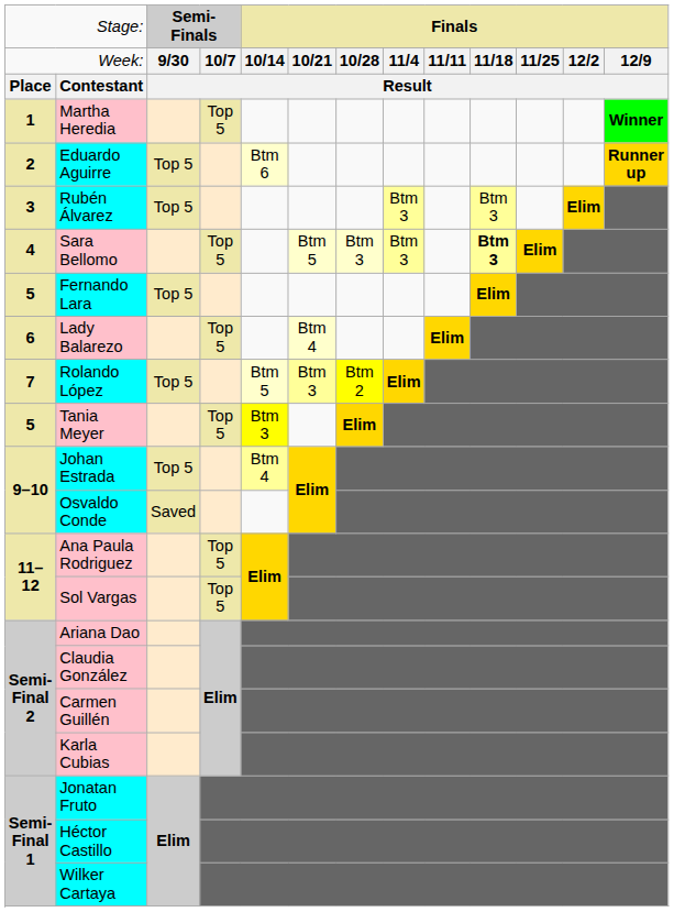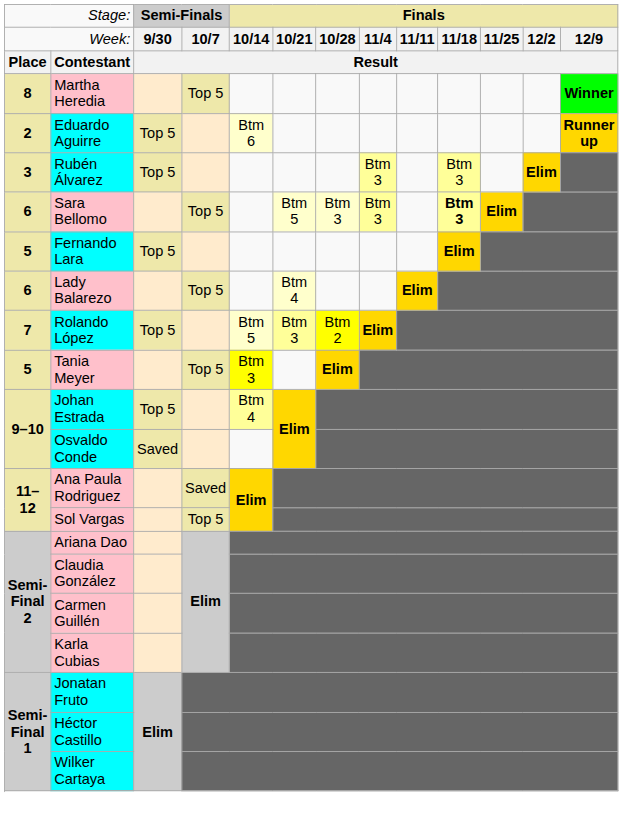 <table class="wikitable" style="margin: 1em auto;">
 <tr>
 <td colspan=2 align="right"><em>Stage:</em></td>
 <td colspan=2 bgcolor="#CCCCCC" align="center"><strong>Semi-Finals</strong></td>
 <td colspan=11 bgcolor="palegoldenrod" align="center"><strong>Finals</strong></td>
 </tr>
 <tr>
 <td colspan=2 align="right"><em>Week:</em></td>
 <th>9/30</th>
 <th>10/7</th>
 <th>10/14</th>
 <th>10/21</th>
 <th>10/28</th>
 <th>11/4</th>
 <th>11/11</th>
 <th>11/18</th>
 <th>11/25</th>
 <th>12/2</th>
 <th>12/9</th>
 </tr>
 <tr>
 <th>Place</th>
 <th>Contestant</th>
 <th colspan=15>Result</th>
 </tr>
 <tr>
-<td bgcolor="palegoldenrod" align="center"><strong>1</strong></td>
+<td bgcolor="palegoldenrod" align="center"><strong>8</strong></td>
 <td bgcolor="pink">Martha Heredia</td>
 <td bgcolor="#FFEBCD"></td>
 <td bgcolor="palegoldenrod" align="center">Top 5</td>
 <td></td>
 <td></td>
 <td></td>
 <td></td>
 <td></td>
 <td></td>
 <td></td>
 <td></td>
 <td align="center" bgcolor="lime"><strong>Winner</strong></td>
 </tr>
 <tr>
 <td bgcolor="palegoldenrod" align="center"><strong>2</strong></td>
 <td bgcolor="cyan">Eduardo Aguirre</td>
 <td bgcolor="palegoldenrod" align="center">Top 5</td>
 <td bgcolor="#FFEBCD"></td>
 <td bgcolor="#FFFFCC" align="center">Btm 6</td>
 <td></td>
 <td></td>
 <td></td>
 <td></td>
 <td></td>
 <td></td>
 <td></td>
 <td bgcolor="gold" align="center"><strong>Runner up</strong></td>
 </tr>
 <tr>
 <td bgcolor="palegoldenrod" align="center"><strong>3</strong></td>
 <td bgcolor="cyan">Rubén Álvarez</td>
 <td bgcolor="palegoldenrod" align="center">Top 5</td>
 <td bgcolor="#FFEBCD"></td>
 <td></td>
 <td></td>
 <td></td>
 <td bgcolor="#FFFF99" align="center">Btm 3</td>
 <td></td>
 <td bgcolor="#FFFF99" align="center">Btm 3</td>
 <td></td>
 <td bgcolor="gold" align="center"><strong>Elim</strong></td>
 <td colspan="4" bgcolor="666666"></td>
 </tr>
 <tr>
-<td bgcolor="palegoldenrod" align="center"><strong>4</strong></td>
+<td bgcolor="palegoldenrod" align="center"><strong>6</strong></td>
 <td bgcolor="pink">Sara Bellomo</td>
 <td bgcolor="#FFEBCD"></td>
 <td bgcolor="palegoldenrod" align="center">Top 5</td>
 <td></td>
 <td bgcolor="#FFFFCC" align="center">Btm 5</td>
 <td bgcolor="#FFFFCC" align="center">Btm 3</td>
 <td bgcolor="#FFFF99" align="center">Btm 3</td>
 <td></td>
 <td bgcolor="#FFFF99" align="center"><strong>Btm 3</strong></td>
 <td bgcolor="gold" align="center"><strong>Elim</strong></td>
 <td colspan="5" bgcolor="666666"></td>
 </tr>
 <tr>
 <td bgcolor="palegoldenrod" align="center"><strong>5</strong></td>
 <td bgcolor="cyan">Fernando Lara</td>
 <td bgcolor="palegoldenrod" align="center">Top 5</td>
 <td bgcolor="#FFEBCD"></td>
 <td></td>
 <td></td>
 <td></td>
 <td></td>
 <td></td>
 <td bgcolor="gold" align="center"><strong>Elim</strong></td>
 <td colspan="6" bgcolor="666666"></td>
 </tr>
 <tr>
 <td bgcolor="palegoldenrod" align="center"><strong>6</strong></td>
 <td bgcolor="pink">Lady Balarezo</td>
 <td bgcolor="#FFEBCD"></td>
 <td bgcolor="palegoldenrod" align="center">Top 5</td>
 <td></td>
 <td bgcolor="#FFFFCC" align="center">Btm 4</td>
 <td></td>
 <td></td>
 <td bgcolor="gold" align="center"><strong>Elim</strong></td>
 <td colspan="6" bgcolor="666666"></td>
 </tr>
 <tr>
 <td bgcolor="palegoldenrod" align="center"><strong>7</strong></td>
 <td bgcolor="cyan">Rolando López</td>
 <td bgcolor="palegoldenrod" align="center">Top 5</td>
 <td bgcolor="#FFEBCD"></td>
 <td bgcolor="#FFFFCC" align="center">Btm 5</td>
 <td bgcolor="#FFFF99" align="center">Btm 3</td>
 <td bgcolor="#FFFF00" align="center">Btm 2</td>
 <td bgcolor="gold" align="center"><strong>Elim</strong></td>
 <td colspan="6" bgcolor="666666"></td>
 </tr>
 <tr>
 <td bgcolor="palegoldenrod" align="center"><strong>5</strong></td>
 <td bgcolor="pink">Tania Meyer</td>
 <td bgcolor="#FFEBCD"></td>
 <td bgcolor="palegoldenrod" align="center">Top 5</td>
 <td bgcolor="#FFFF00" align="center">Btm 3</td>
 <td></td>
 <td bgcolor="gold" align="center"><strong>Elim</strong></td>
 <td colspan="7" bgcolor="666666"></td>
 </tr>
 <tr>
 <td bgcolor="palegoldenrod" align="center" rowspan="2"><strong>9–10</strong></td>
 <td bgcolor="cyan">Johan Estrada</td>
 <td bgcolor="palegoldenrod" align="center">Top 5</td>
 <td bgcolor="#FFEBCD"></td>
 <td bgcolor="#FFFF99" align="center">Btm 4</td>
 <td bgcolor="gold" align="center" rowspan="2"><strong>Elim</strong></td>
 <td colspan="8" bgcolor="666666"></td>
 </tr>
 <tr>
 <td bgcolor="cyan">Osvaldo Conde</td>
 <td bgcolor="palegoldenrod" align="center">Saved</td>
 <td bgcolor="#FFEBCD"></td>
 <td></td>
 <td colspan="8" bgcolor="666666"></td>
 </tr>
 <tr>
 <td bgcolor="palegoldenrod" align="center" rowspan="2"><strong>11–12</strong></td>
 <td bgcolor="pink">Ana Paula Rodriguez</td>
 <td bgcolor="#FFEBCD"></td>
-<td bgcolor="palegoldenrod" align="center">Top 5</td>
+<td bgcolor="palegoldenrod" align="center">Saved</td>
 <td bgcolor="gold" align="center" rowspan="2"><strong>Elim</strong></td>
 <td colspan="9" bgcolor="666666"></td>
 </tr>
 <tr>
 <td bgcolor="pink">Sol Vargas</td>
 <td bgcolor="#FFEBCD"></td>
 <td bgcolor="palegoldenrod" align="center">Top 5</td>
 <td colspan="9" bgcolor="666666"></td>
 </tr>
 <tr>
 <td bgcolor="#CCCCCC" align="center" rowspan=4><strong>Semi-<br>Final 2</strong></td>
 <td bgcolor="pink">Ariana Dao</td>
 <td bgcolor="#FFEBCD"></td>
 <td bgcolor="#CCCCCC" align="center" rowspan=4><strong>Elim</strong></td>
 <td colspan="10" bgcolor="666666"></td>
 </tr>
 <tr>
 <td bgcolor="pink">Claudia González</td>
 <td bgcolor="#FFEBCD"></td>
 <td colspan="10" bgcolor="666666"></td>
 </tr>
 <tr>
 <td bgcolor="pink">Carmen Guillén</td>
 <td bgcolor="#FFEBCD"></td>
 <td colspan="10" bgcolor="666666"></td>
 </tr>
 <tr>
 <td bgcolor="pink">Karla Cubias</td>
 <td bgcolor="#FFEBCD"></td>
 <td colspan="10" bgcolor="666666"></td>
 </tr>
 <tr>
 <td bgcolor="#CCCCCC" align="center" rowspan=4><strong>Semi-<br>Final 1</strong></td>
 <td bgcolor="cyan">Jonatan Fruto</td>
 <td bgcolor="#CCCCCC" align="center" rowspan=4><strong>Elim</strong></td>
 <td colspan="11" bgcolor="666666"></td>
 </tr>
 <tr>
 <td bgcolor="cyan">Héctor Castillo</td>
 <td colspan="11" bgcolor="666666"></td>
 </tr>
 <tr>
 <td bgcolor="cyan">Wilker Cartaya</td>
 <td colspan="11" bgcolor="666666"></td>
 </tr>
 <tr>
 </tr>
 </table>
